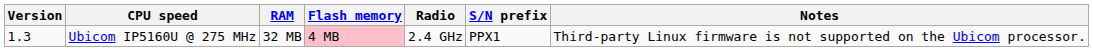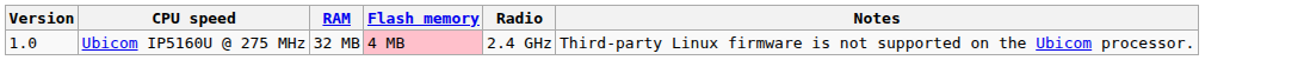 <table class="wikitable">
 <tr>
 <th>Version</th>
 <th>CPU speed</th>
 <th><a href='#'>RAM</a></th>
 <th><a href='#'>Flash memory</a></th>
 <th>Radio</th>
-<th><a href='#'>S/N</a> prefix</th>
 <th>Notes</th>
 </tr>
 <tr>
-<td>1.3</td>
+<td>1.0</td>
 <td><a href='#'>Ubicom</a> IP5160U @ 275 MHz</td>
 <td>32 MB</td>
 <td style="background: pink;">4 MB</td>
 <td>2.4 GHz</td>
-<td>PPX1</td>
 <td>Third-party Linux firmware is not supported on the <a href='#'>Ubicom</a> processor.</td>
 </tr>
 </table>
